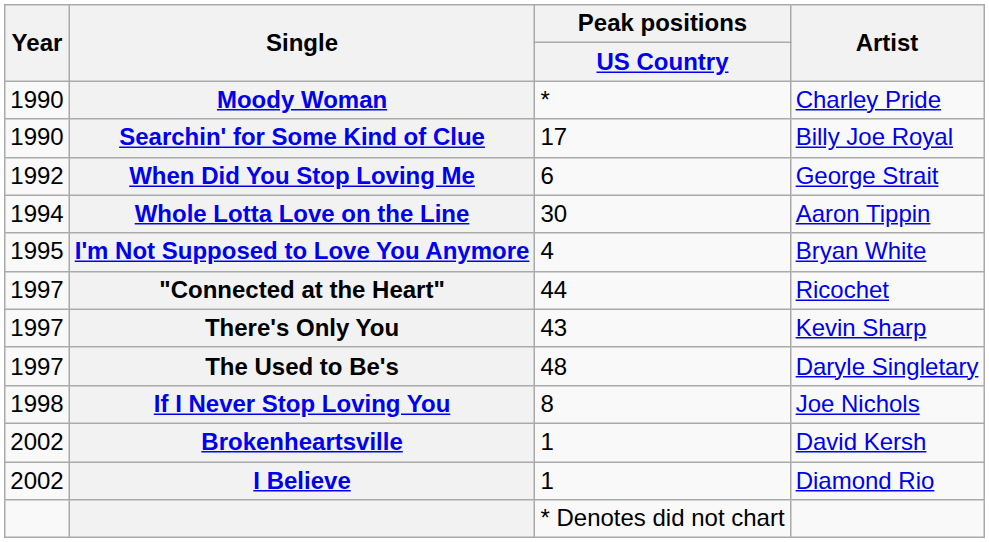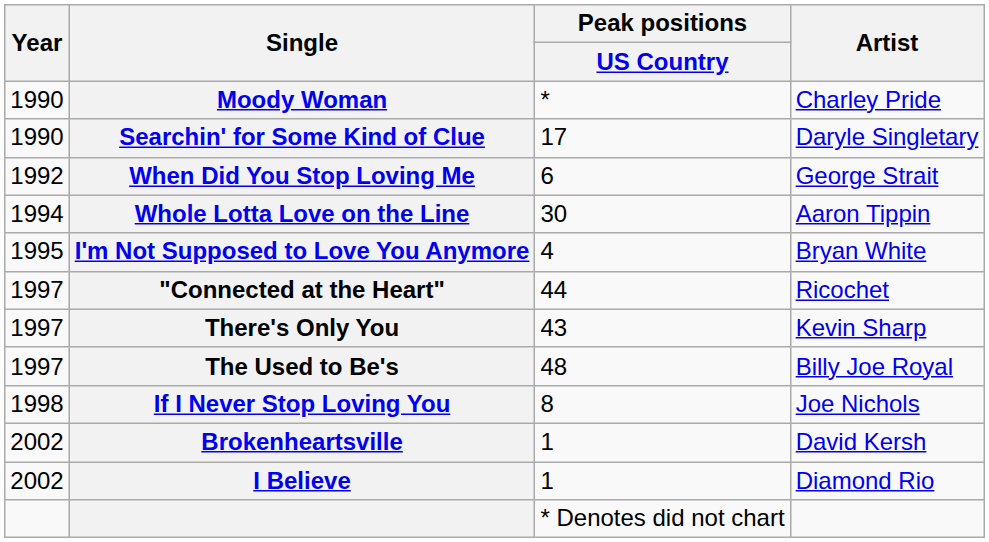 <table class="wikitable">
 <tr>
 <th rowspan="2">Year</th>
 <th rowspan="2">Single</th>
 <th>Peak positions</th>
 <th rowspan="2">Artist</th>
 </tr>
 <tr>
 <th><a href='#'>US Country</a></th>
 </tr>
 <tr>
 <td>1990</td>
 <th><a href='#'>Moody Woman</a></th>
 <td>*</td>
 <td><a href='#'>Charley Pride</a></td>
 </tr>
 <tr>
 <td>1990</td>
 <th><a href='#'>Searchin' for Some Kind of Clue</a></th>
 <td>17</td>
-<td><a href='#'>Billy Joe Royal</a></td>
+<td><a href='#'>Daryle Singletary</a></td>
 </tr>
 <tr>
 <td>1992</td>
 <th><a href='#'>When Did You Stop Loving Me</a></th>
 <td>6</td>
 <td><a href='#'>George Strait</a></td>
 </tr>
 <tr>
 <td>1994</td>
 <th><a href='#'>Whole Lotta Love on the Line</a></th>
 <td>30</td>
 <td><a href='#'>Aaron Tippin</a></td>
 </tr>
 <tr>
 <td>1995</td>
 <th><a href='#'>I'm Not Supposed to Love You Anymore</a></th>
 <td>4</td>
 <td><a href='#'>Bryan White</a></td>
 </tr>
 <tr>
 <td>1997</td>
 <th>"Connected at the Heart"</th>
 <td>44</td>
 <td><a href='#'>Ricochet</a></td>
 </tr>
 <tr>
 <td>1997</td>
 <th>There's Only You</th>
 <td>43</td>
 <td><a href='#'>Kevin Sharp</a></td>
 </tr>
 <tr>
 <td>1997</td>
 <th>The Used to Be's</th>
 <td>48</td>
-<td><a href='#'>Daryle Singletary</a></td>
+<td><a href='#'>Billy Joe Royal</a></td>
 </tr>
 <tr>
 <td>1998</td>
 <th><a href='#'>If I Never Stop Loving You</a></th>
 <td>8</td>
 <td><a href='#'>Joe Nichols</a></td>
 </tr>
 <tr>
 <td>2002</td>
 <th><a href='#'>Brokenheartsville</a></th>
 <td>1</td>
 <td><a href='#'>David Kersh</a></td>
 </tr>
 <tr>
 <td>2002</td>
 <th><a href='#'>I Believe</a></th>
 <td>1</td>
 <td><a href='#'>Diamond Rio</a></td>
 </tr>
 <tr>
 <td></td>
 <th></th>
 <td>* Denotes did not chart</td>
 <td></td>
 </tr>
 </table>
